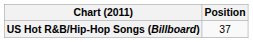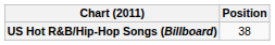 <table class="wikitable plainrowheaders" style="text-align:center;">
 <tr>
 <th scope="col">Chart (2011)</th>
 <th scope="col">Position</th>
 </tr>
 <tr>
 <th scope="row">US Hot R&B/Hip-Hop Songs (<em>Billboard</em>)</th>
-<td>37</td>
+<td>38</td>
 </tr>
 </table>
